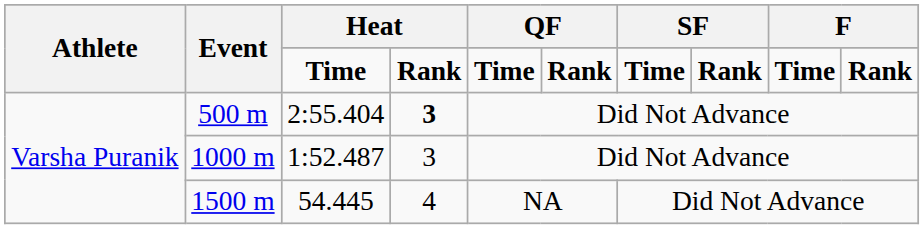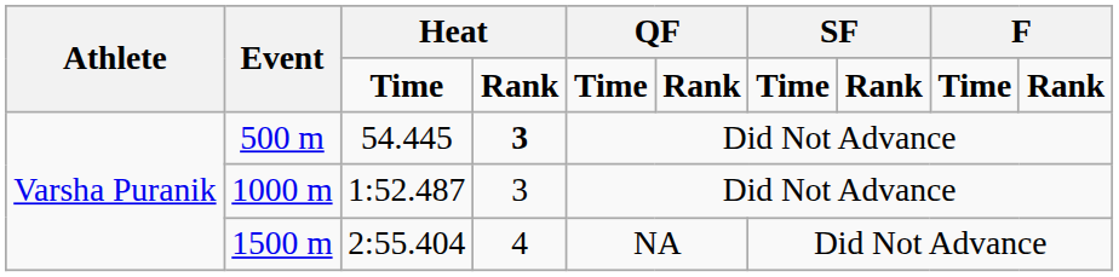 <table class="wikitable" style="text-align:center">
 <tr>
 <th rowspan="2">Athlete</th>
 <th rowspan="2">Event</th>
 <th colspan="2">Heat</th>
 <th colspan="2">QF</th>
 <th colspan="2">SF</th>
 <th colspan="2">F</th>
 </tr>
 <tr>
 <td><strong>Time</strong></td>
 <td><strong>Rank</strong></td>
 <td><strong>Time</strong></td>
 <td><strong>Rank</strong></td>
 <td><strong>Time</strong></td>
 <td><strong>Rank</strong></td>
 <td><strong>Time</strong></td>
 <td><strong>Rank</strong></td>
 </tr>
 <tr>
 <td rowspan="3"><a href='#'>Varsha Puranik</a></td>
 <td><a href='#'>500 m</a></td>
-<td>2:55.404</td>
+<td>54.445</td>
 <td><strong>3</strong></td>
 <td colspan="6">Did Not Advance</td>
 </tr>
 <tr>
 <td><a href='#'>1000 m</a></td>
 <td>1:52.487</td>
 <td>3</td>
 <td colspan="6">Did Not Advance</td>
 </tr>
 <tr>
 <td><a href='#'>1500 m</a></td>
-<td>54.445</td>
+<td>2:55.404</td>
 <td>4</td>
 <td colspan="2">NA</td>
 <td colspan="4">Did Not Advance</td>
 </tr>
 </table>
